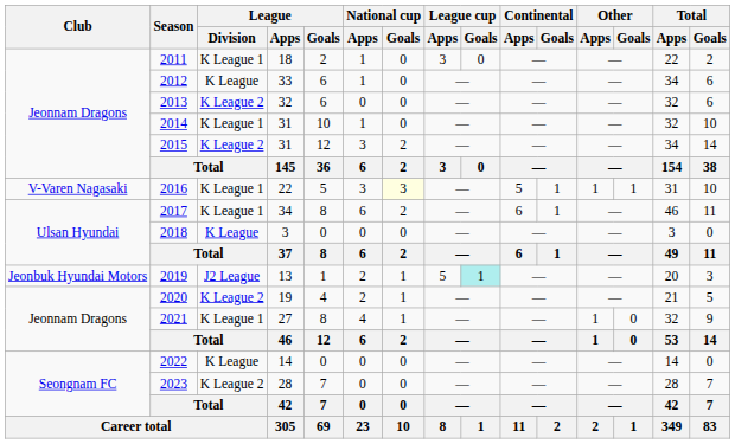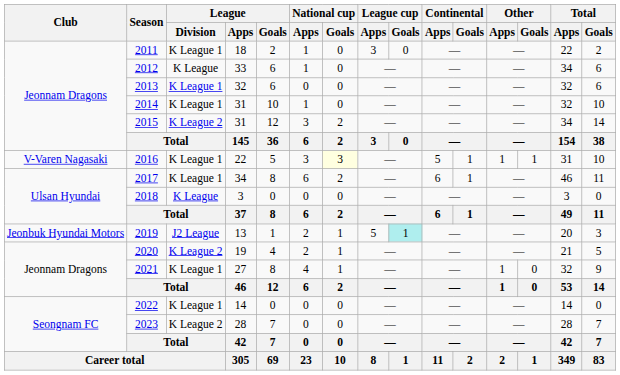 <table class="wikitable" style="text-align:center">
 <tr>
 <th rowspan="2">Club</th>
 <th rowspan="2">Season</th>
 <th colspan="3">League</th>
 <th colspan="2">National cup</th>
 <th colspan="2">League cup</th>
 <th colspan="2">Continental</th>
 <th colspan="2">Other</th>
 <th colspan="2">Total</th>
 </tr>
 <tr>
 <th>Division</th>
 <th>Apps</th>
 <th>Goals</th>
 <th>Apps</th>
 <th>Goals</th>
 <th>Apps</th>
 <th>Goals</th>
 <th>Apps</th>
 <th>Goals</th>
 <th>Apps</th>
 <th>Goals</th>
 <th>Apps</th>
 <th>Goals</th>
 </tr>
 <tr>
 <td rowspan="6"><a href='#'>Jeonnam Dragons</a></td>
 <td><a href='#'>2011</a></td>
 <td>K League 1</td>
 <td>18</td>
 <td>2</td>
 <td>1</td>
 <td>0</td>
 <td>3</td>
 <td>0</td>
 <td colspan="2">—</td>
 <td colspan="2">—</td>
 <td>22</td>
 <td>2</td>
 </tr>
 <tr>
 <td><a href='#'>2012</a></td>
 <td>K League</td>
 <td>33</td>
 <td>6</td>
 <td>1</td>
 <td>0</td>
 <td colspan="2">—</td>
 <td colspan="2">—</td>
 <td colspan="2">—</td>
 <td>34</td>
 <td>6</td>
 </tr>
 <tr>
 <td><a href='#'>2013</a></td>
-<td><a href='#'>K League 2</a></td>
+<td><a href='#'>K League 1</a></td>
 <td>32</td>
 <td>6</td>
 <td>0</td>
 <td>0</td>
 <td colspan="2">—</td>
 <td colspan="2">—</td>
 <td colspan="2">—</td>
 <td>32</td>
 <td>6</td>
 </tr>
 <tr>
 <td><a href='#'>2014</a></td>
 <td>K League 1</td>
 <td>31</td>
 <td>10</td>
 <td>1</td>
 <td>0</td>
 <td colspan="2">—</td>
 <td colspan="2">—</td>
 <td colspan="2">—</td>
 <td>32</td>
 <td>10</td>
 </tr>
 <tr>
 <td><a href='#'>2015</a></td>
 <td><a href='#'>K League 2</a></td>
 <td>31</td>
 <td>12</td>
 <td>3</td>
 <td>2</td>
 <td colspan="2">—</td>
 <td colspan="2">—</td>
 <td colspan="2">—</td>
 <td>34</td>
 <td>14</td>
 </tr>
 <tr>
 <th colspan="2">Total</th>
 <th>145</th>
 <th>36</th>
 <th>6</th>
 <th>2</th>
 <th>3</th>
 <th>0</th>
 <th colspan="2">—</th>
 <th colspan="2">—</th>
 <th>154</th>
 <th>38</th>
 </tr>
 <tr>
 <td><a href='#'>V-Varen Nagasaki</a></td>
 <td><a href='#'>2016</a></td>
 <td>K League 1</td>
 <td>22</td>
 <td>5</td>
 <td>3</td>
 <td style="background: lightyellow;">3</td>
 <td colspan="2">—</td>
 <td>5</td>
 <td>1</td>
 <td>1</td>
 <td>1</td>
 <td>31</td>
 <td>10</td>
 </tr>
 <tr>
 <td rowspan="3"><a href='#'>Ulsan Hyundai</a></td>
 <td><a href='#'>2017</a></td>
 <td>K League 1</td>
 <td>34</td>
 <td>8</td>
 <td>6</td>
 <td>2</td>
 <td colspan="2">—</td>
 <td>6</td>
 <td>1</td>
 <td colspan="2">—</td>
 <td>46</td>
 <td>11</td>
 </tr>
 <tr>
 <td><a href='#'>2018</a></td>
 <td><a href='#'>K League</a></td>
 <td>3</td>
 <td>0</td>
 <td>0</td>
 <td>0</td>
 <td colspan="2">—</td>
 <td colspan="2">—</td>
 <td colspan="2">—</td>
 <td>3</td>
 <td>0</td>
 </tr>
 <tr>
 <th colspan="2">Total</th>
 <th>37</th>
 <th>8</th>
 <th>6</th>
 <th>2</th>
 <th colspan="2">—</th>
 <th>6</th>
 <th>1</th>
 <th colspan="2">—</th>
 <th>49</th>
 <th>11</th>
 </tr>
 <tr>
 <td><a href='#'>Jeonbuk Hyundai Motors</a></td>
 <td><a href='#'>2019</a></td>
 <td><a href='#'>J2 League</a></td>
 <td>13</td>
 <td>1</td>
 <td>2</td>
 <td>1</td>
 <td>5</td>
 <td style="background: paleturquoise;">1</td>
 <td colspan="2">—</td>
 <td colspan="2">—</td>
 <td>20</td>
 <td>3</td>
 </tr>
 <tr>
 <td rowspan="3">Jeonnam Dragons</td>
 <td><a href='#'>2020</a></td>
 <td><a href='#'>K League 2</a></td>
 <td>19</td>
 <td>4</td>
 <td>2</td>
 <td>1</td>
 <td colspan="2">—</td>
 <td colspan="2">—</td>
 <td colspan="2">—</td>
 <td>21</td>
 <td>5</td>
 </tr>
 <tr>
 <td><a href='#'>2021</a></td>
 <td>K League 1</td>
 <td>27</td>
 <td>8</td>
 <td>4</td>
 <td>1</td>
 <td colspan="2">—</td>
 <td colspan="2">—</td>
 <td>1</td>
 <td>0</td>
 <td>32</td>
 <td>9</td>
 </tr>
 <tr>
 <th colspan="2">Total</th>
 <th>46</th>
 <th>12</th>
 <th>6</th>
 <th>2</th>
 <th colspan="2">—</th>
 <th colspan="2">—</th>
 <th>1</th>
 <th>0</th>
 <th>53</th>
 <th>14</th>
 </tr>
 <tr>
 <td rowspan="3"><a href='#'>Seongnam FC</a></td>
 <td><a href='#'>2022</a></td>
-<td>K League</td>
+<td>K League 1</td>
 <td>14</td>
 <td>0</td>
 <td>0</td>
 <td>0</td>
 <td colspan="2">—</td>
 <td colspan="2">—</td>
 <td colspan="2">—</td>
 <td>14</td>
 <td>0</td>
 </tr>
 <tr>
 <td><a href='#'>2023</a></td>
 <td>K League 2</td>
 <td>28</td>
 <td>7</td>
 <td>0</td>
 <td>0</td>
 <td colspan="2">—</td>
 <td colspan="2">—</td>
 <td colspan="2">—</td>
 <td>28</td>
 <td>7</td>
 </tr>
 <tr>
 <th colspan="2">Total</th>
 <th>42</th>
 <th>7</th>
 <th>0</th>
 <th>0</th>
 <th colspan="2">—</th>
 <th colspan="2">—</th>
 <th colspan="2">—</th>
 <th>42</th>
 <th>7</th>
 </tr>
 <tr>
 <th colspan="3">Career total</th>
 <th>305</th>
 <th>69</th>
 <th>23</th>
 <th>10</th>
 <th>8</th>
 <th>1</th>
 <th>11</th>
 <th>2</th>
 <th>2</th>
 <th>1</th>
 <th>349</th>
 <th>83</th>
 </tr>
 </table>
